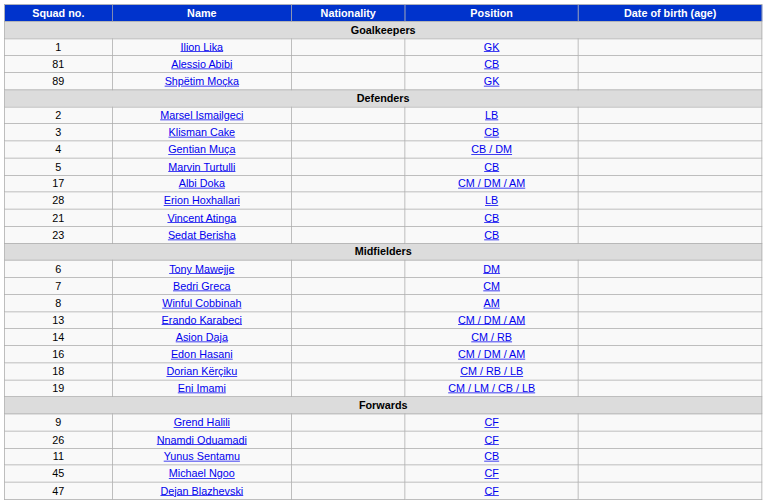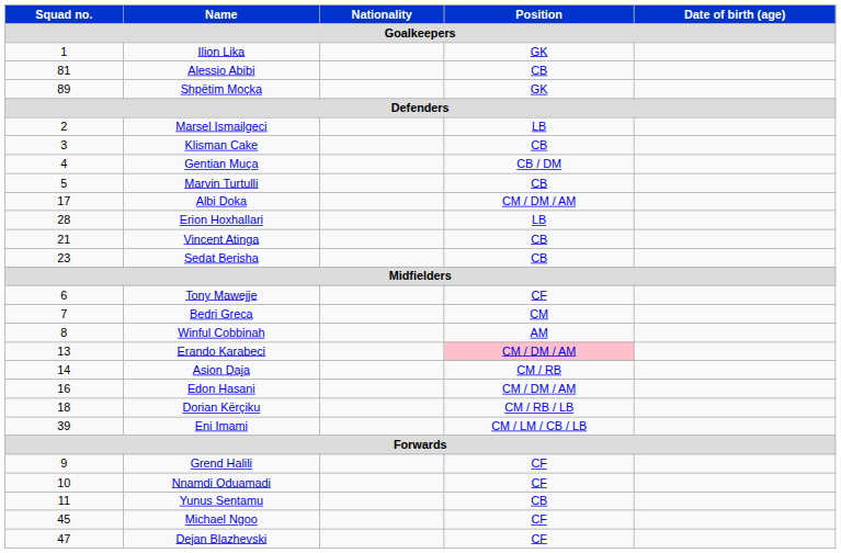 <table class="wikitable" style="text-align:center; font-size:90%; width:80%">
 <tr>
 <th style="background:#03c; color:white; text-align:center">Squad no.</th>
 <th style="background:#03c; color:white; text-align:center">Name</th>
 <th style="background:#03c; color:white; text-align:center">Nationality</th>
 <th style="background:#03c; color:white; text-align:center">Position</th>
 <th style="background:#03c; color:white; text-align:center">Date of birth (age)</th>
 </tr>
 <tr>
 <th colspan="6" style="background:#dcdcdc; color:black; text-align:center">Goalkeepers</th>
 </tr>
 <tr>
 <td>1</td>
 <td><a href='#'>Ilion Lika</a></td>
 <td></td>
 <td><a href='#'>GK</a></td>
 <td></td>
 </tr>
 <tr>
 <td>81</td>
 <td><a href='#'>Alessio Abibi</a></td>
 <td></td>
 <td><a href='#'>CB</a></td>
 <td></td>
 </tr>
 <tr>
 <td>89</td>
 <td><a href='#'>Shpëtim Moçka</a></td>
 <td></td>
 <td><a href='#'>GK</a></td>
 <td></td>
 </tr>
 <tr>
 <th colspan="6" style="background:#dcdcdc; color:black; text-align:center">Defenders</th>
 </tr>
 <tr>
 <td>2</td>
 <td><a href='#'>Marsel Ismailgeci</a></td>
 <td></td>
 <td><a href='#'>LB</a></td>
 <td></td>
 </tr>
 <tr>
 <td>3</td>
 <td><a href='#'>Klisman Cake</a></td>
 <td></td>
 <td><a href='#'>CB</a></td>
 <td></td>
 </tr>
 <tr>
 <td>4</td>
 <td><a href='#'>Gentian Muça</a></td>
 <td></td>
 <td><a href='#'>CB / DM</a></td>
 <td></td>
 </tr>
 <tr>
 <td>5</td>
 <td><a href='#'>Marvin Turtulli</a></td>
 <td></td>
 <td><a href='#'>CB</a></td>
 <td></td>
 </tr>
 <tr>
 <td>17</td>
 <td><a href='#'>Albi Doka</a></td>
 <td></td>
 <td><a href='#'>CM / DM / AM</a></td>
 <td></td>
 </tr>
 <tr>
 <td>28</td>
 <td><a href='#'>Erion Hoxhallari</a></td>
 <td></td>
 <td><a href='#'>LB</a></td>
 <td></td>
 </tr>
 <tr>
 <td>21</td>
 <td><a href='#'>Vincent Atinga</a></td>
 <td></td>
 <td><a href='#'>CB</a></td>
 <td></td>
 </tr>
 <tr>
 <td>23</td>
 <td><a href='#'>Sedat Berisha</a></td>
 <td></td>
 <td><a href='#'>CB</a></td>
 <td></td>
 </tr>
 <tr>
 <th colspan="6" style="background:#dcdcdc; color:black; text-align:center">Midfielders</th>
 </tr>
 <tr>
 <td>6</td>
 <td><a href='#'>Tony Mawejje</a></td>
 <td></td>
-<td><a href='#'>DM</a></td>
+<td><a href='#'>CF</a></td>
 <td></td>
 </tr>
 <tr>
 <td>7</td>
 <td><a href='#'>Bedri Greca</a></td>
 <td></td>
 <td><a href='#'>CM</a></td>
 <td></td>
 </tr>
 <tr>
 <td>8</td>
 <td><a href='#'>Winful Cobbinah</a></td>
 <td></td>
 <td><a href='#'>AM</a></td>
 <td></td>
 </tr>
 <tr>
 <td>13</td>
 <td><a href='#'>Erando Karabeci</a></td>
 <td></td>
-<td><a href='#'>CM / DM / AM</a></td>
+<td style="background: pink;"><a href='#'>CM / DM / AM</a></td>
 <td></td>
 </tr>
 <tr>
 <td>14</td>
 <td><a href='#'>Asion Daja</a></td>
 <td></td>
 <td><a href='#'>CM / RB</a></td>
 <td></td>
 </tr>
 <tr>
 <td>16</td>
 <td><a href='#'>Edon Hasani</a></td>
 <td></td>
 <td><a href='#'>CM / DM / AM</a></td>
 <td></td>
 </tr>
 <tr>
 <td>18</td>
 <td><a href='#'>Dorian Kërçiku</a></td>
 <td></td>
 <td><a href='#'>CM / RB / LB</a></td>
 <td></td>
 </tr>
 <tr>
-<td>19</td>
+<td>39</td>
 <td><a href='#'>Eni Imami</a></td>
 <td></td>
 <td><a href='#'>CM / LM / CB / LB</a></td>
 <td></td>
 </tr>
 <tr>
 <th colspan="7" style="background:#dcdcdc; color:black; text-align:center">Forwards</th>
 </tr>
 <tr>
 <td>9</td>
 <td><a href='#'>Grend Halili</a></td>
 <td></td>
 <td><a href='#'>CF</a></td>
 <td></td>
 </tr>
 <tr>
-<td>26</td>
+<td>10</td>
 <td><a href='#'>Nnamdi Oduamadi</a></td>
 <td></td>
 <td><a href='#'>CF</a></td>
 <td></td>
 </tr>
 <tr>
 <td>11</td>
 <td><a href='#'>Yunus Sentamu</a></td>
 <td></td>
 <td><a href='#'>CB</a></td>
 <td></td>
 </tr>
 <tr>
 <td>45</td>
 <td><a href='#'>Michael Ngoo</a></td>
 <td></td>
 <td><a href='#'>CF</a></td>
 <td></td>
 </tr>
 <tr>
 <td>47</td>
 <td><a href='#'>Dejan Blazhevski</a></td>
 <td></td>
 <td><a href='#'>CF</a></td>
 <td></td>
 </tr>
 </table>
